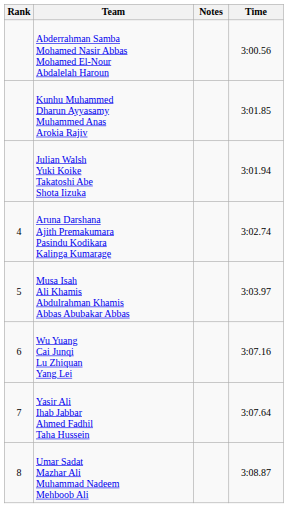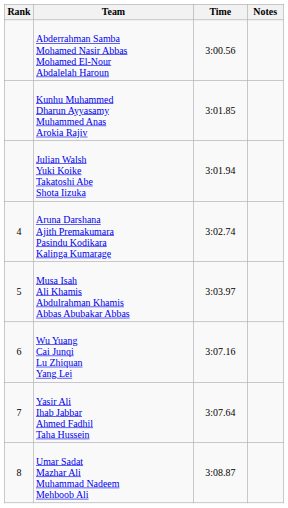 <table class="wikitable" style="text-align:center">
 <tr>
 <th width=40>Rank</th>
 <th width=250>Team</th>
+<th width=80>Time</th>
 <th width=50>Notes</th>
-<th width=80>Time</th>
 </tr>
 <tr>
 <td></td>
 <td align="left"><br><a href='#'>Abderrahman Samba</a><br><a href='#'>Mohamed Nasir Abbas</a><br><a href='#'>Mohamed El-Nour</a><br><a href='#'>Abdalelah Haroun</a></td>
+<td>3:00.56</td>
 <td></td>
-<td>3:00.56</td>
 </tr>
 <tr>
 <td></td>
 <td align="left"><br><a href='#'>Kunhu Muhammed</a><br><a href='#'>Dharun Ayyasamy</a><br><a href='#'>Muhammed Anas</a><br><a href='#'>Arokia Rajiv</a></td>
+<td>3:01.85</td>
 <td></td>
-<td>3:01.85</td>
 </tr>
 <tr>
 <td></td>
 <td align="left"><br><a href='#'>Julian Walsh</a><br><a href='#'>Yuki Koike</a><br><a href='#'>Takatoshi Abe</a><br><a href='#'>Shota Iizuka</a></td>
+<td>3:01.94</td>
 <td></td>
-<td>3:01.94</td>
 </tr>
 <tr>
 <td>4</td>
 <td align="left"><br><a href='#'>Aruna Darshana</a><br><a href='#'>Ajith Premakumara</a><br><a href='#'>Pasindu Kodikara</a><br><a href='#'>Kalinga Kumarage</a></td>
+<td>3:02.74</td>
 <td></td>
-<td>3:02.74</td>
 </tr>
 <tr>
 <td>5</td>
 <td align="left"><br><a href='#'>Musa Isah</a><br><a href='#'>Ali Khamis</a><br><a href='#'>Abdulrahman Khamis</a><br><a href='#'>Abbas Abubakar Abbas</a></td>
+<td>3:03.97</td>
 <td></td>
-<td>3:03.97</td>
 </tr>
 <tr>
 <td>6</td>
 <td align="left"><br><a href='#'>Wu Yuang</a><br><a href='#'>Cai Junqi</a><br><a href='#'>Lu Zhiquan</a><br><a href='#'>Yang Lei</a></td>
+<td>3:07.16</td>
 <td></td>
-<td>3:07.16</td>
 </tr>
 <tr>
 <td>7</td>
 <td align="left"><br><a href='#'>Yasir Ali</a><br><a href='#'>Ihab Jabbar</a><br><a href='#'>Ahmed Fadhil</a><br><a href='#'>Taha Hussein</a></td>
+<td>3:07.64</td>
 <td></td>
-<td>3:07.64</td>
 </tr>
 <tr>
 <td>8</td>
 <td align="left"><br><a href='#'>Umar Sadat</a><br><a href='#'>Mazhar Ali</a><br><a href='#'>Muhammad Nadeem</a><br><a href='#'>Mehboob Ali</a></td>
+<td>3:08.87</td>
 <td></td>
-<td>3:08.87</td>
 </tr>
 </table>
